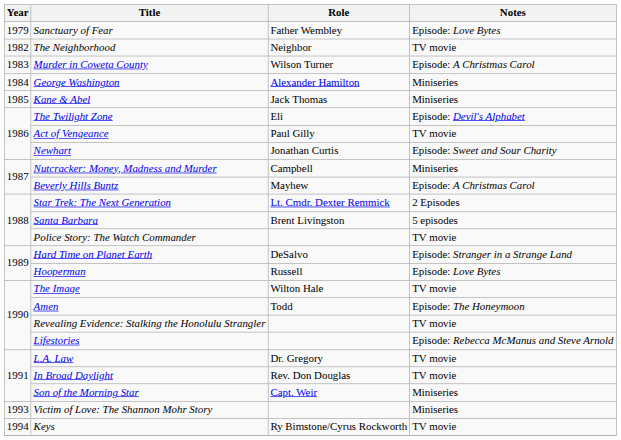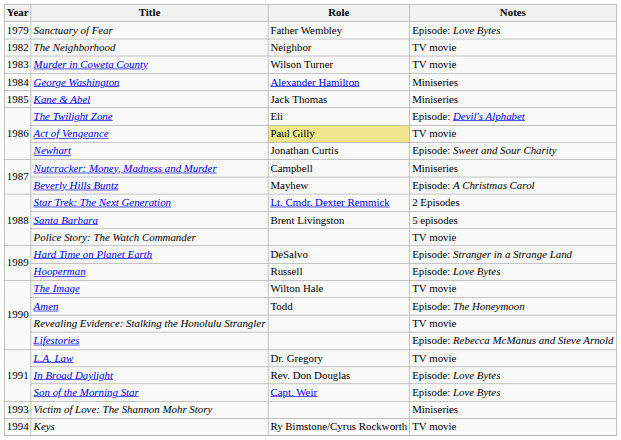 <table class="wikitable sortable">
 <tr>
 <th>Year</th>
 <th>Title</th>
 <th>Role</th>
 <th>Notes</th>
 </tr>
 <tr>
 <td>1979</td>
 <td><em>Sanctuary of Fear</em></td>
 <td>Father Wembley</td>
 <td>Episode: <em>Love Bytes</em></td>
 </tr>
 <tr>
 <td>1982</td>
 <td><em>The Neighborhood</em></td>
 <td>Neighbor</td>
 <td>TV movie</td>
 </tr>
 <tr>
 <td>1983</td>
 <td><em><a href='#'>Murder in Coweta County</a></em></td>
 <td>Wilson Turner</td>
-<td>Episode: <em>A Christmas Carol</em></td>
+<td>TV movie</td>
 </tr>
 <tr>
 <td>1984</td>
 <td><em><a href='#'>George Washington</a></em></td>
 <td><a href='#'>Alexander Hamilton</a></td>
 <td>Miniseries</td>
 </tr>
 <tr>
 <td>1985</td>
 <td><em><a href='#'>Kane & Abel</a></em></td>
 <td>Jack Thomas</td>
 <td>Miniseries</td>
 </tr>
 <tr>
 <td rowspan=3>1986</td>
 <td><em><a href='#'>The Twilight Zone</a></em></td>
 <td>Eli</td>
 <td>Episode: <em><a href='#'>Devil's Alphabet</a></em></td>
 </tr>
 <tr>
 <td><em><a href='#'>Act of Vengeance</a></em></td>
-<td>Paul Gilly</td>
+<td style="background: khaki;">Paul Gilly</td>
 <td>TV movie</td>
 </tr>
 <tr>
 <td><em><a href='#'>Newhart</a></em></td>
 <td>Jonathan Curtis</td>
 <td>Episode: <em>Sweet and Sour Charity</em></td>
 </tr>
 <tr>
 <td rowspan=2>1987</td>
 <td><em><a href='#'>Nutcracker: Money, Madness and Murder</a></em></td>
 <td>Campbell</td>
 <td>Miniseries</td>
 </tr>
 <tr>
 <td><em><a href='#'>Beverly Hills Buntz</a></em></td>
 <td>Mayhew</td>
 <td>Episode: <em>A Christmas Carol</em></td>
 </tr>
 <tr>
 <td rowspan=3>1988</td>
 <td><em><a href='#'>Star Trek: The Next Generation</a></em></td>
 <td><a href='#'>Lt. Cmdr. Dexter Remmick</a></td>
 <td>2 Episodes</td>
 </tr>
 <tr>
 <td><em><a href='#'>Santa Barbara</a></em></td>
 <td>Brent Livingston</td>
 <td>5 episodes</td>
 </tr>
 <tr>
 <td><em>Police Story: The Watch Commander</em></td>
 <td></td>
 <td>TV movie</td>
 </tr>
 <tr>
 <td rowspan=2>1989</td>
 <td><em><a href='#'>Hard Time on Planet Earth</a></em></td>
 <td>DeSalvo</td>
 <td>Episode: <em>Stranger in a Strange Land</em></td>
 </tr>
 <tr>
 <td><em><a href='#'>Hooperman</a></em></td>
 <td>Russell</td>
 <td>Episode: <em>Love Bytes</em></td>
 </tr>
 <tr>
 <td rowspan=4>1990</td>
 <td><em><a href='#'>The Image</a></em></td>
 <td>Wilton Hale</td>
 <td>TV movie</td>
 </tr>
 <tr>
 <td><em><a href='#'>Amen</a></em></td>
 <td>Todd</td>
 <td>Episode: <em>The Honeymoon</em></td>
 </tr>
 <tr>
 <td><em>Revealing Evidence: Stalking the Honolulu Strangler</em></td>
 <td></td>
 <td>TV movie</td>
 </tr>
 <tr>
 <td><em><a href='#'>Lifestories</a></em></td>
 <td></td>
 <td>Episode: <em>Rebecca McManus and Steve Arnold</em></td>
 </tr>
 <tr>
 <td rowspan=3>1991</td>
 <td><em><a href='#'>L.A. Law</a></em></td>
 <td>Dr. Gregory</td>
 <td>TV movie</td>
 </tr>
 <tr>
 <td><em><a href='#'>In Broad Daylight</a></em></td>
 <td>Rev. Don Douglas</td>
-<td>TV movie</td>
+<td>Episode: <em>Love Bytes</em></td>
 </tr>
 <tr>
 <td><em><a href='#'>Son of the Morning Star</a></em></td>
 <td><a href='#'>Capt. Weir</a></td>
-<td>Miniseries</td>
+<td>Episode: <em>Love Bytes</em></td>
 </tr>
 <tr>
 <td>1993</td>
 <td><em>Victim of Love: The Shannon Mohr Story</em></td>
 <td></td>
 <td>Miniseries</td>
 </tr>
 <tr>
 <td>1994</td>
 <td><em>Keys</em></td>
 <td>Ry Bimstone/Cyrus Rockworth</td>
 <td>TV movie</td>
 </tr>
 <tr>
 </tr>
 </table>
